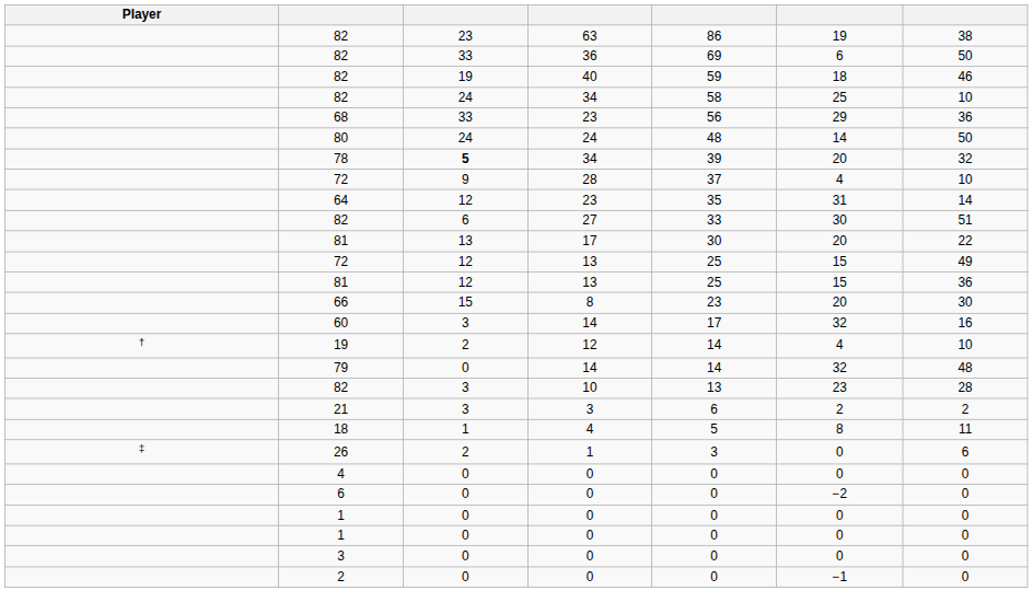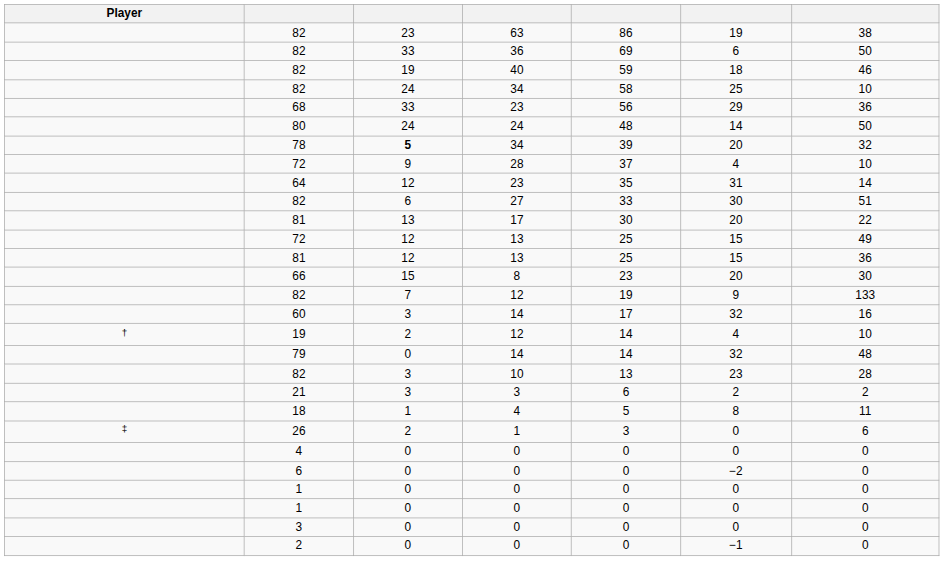 <table class="wikitable sortable" style="width:100%; text-align:center;">
 <tr>
 <th>Player</th>
 <th></th>
 <th></th>
 <th></th>
 <th></th>
 <th data-sort-type="number"></th>
 <th></th>
 </tr>
 <tr>
 <td></td>
 <td>82</td>
 <td>23</td>
 <td>63</td>
 <td>86</td>
 <td>19</td>
 <td>38</td>
 </tr>
 <tr>
 <td></td>
 <td>82</td>
 <td>33</td>
 <td>36</td>
 <td>69</td>
 <td>6</td>
 <td>50</td>
 </tr>
 <tr>
 <td></td>
 <td>82</td>
 <td>19</td>
 <td>40</td>
 <td>59</td>
 <td>18</td>
 <td>46</td>
 </tr>
 <tr>
 <td></td>
 <td>82</td>
 <td>24</td>
 <td>34</td>
 <td>58</td>
 <td>25</td>
 <td>10</td>
 </tr>
 <tr>
 <td></td>
 <td>68</td>
 <td>33</td>
 <td>23</td>
 <td>56</td>
 <td>29</td>
 <td>36</td>
 </tr>
 <tr>
 <td></td>
 <td>80</td>
 <td>24</td>
 <td>24</td>
 <td>48</td>
 <td>14</td>
 <td>50</td>
 </tr>
 <tr>
 <td></td>
 <td>78</td>
 <td><strong>5</strong></td>
 <td>34</td>
 <td>39</td>
 <td>20</td>
 <td>32</td>
 </tr>
 <tr>
 <td></td>
 <td>72</td>
 <td>9</td>
 <td>28</td>
 <td>37</td>
 <td>4</td>
 <td>10</td>
 </tr>
 <tr>
 <td></td>
 <td>64</td>
 <td>12</td>
 <td>23</td>
 <td>35</td>
 <td>31</td>
 <td>14</td>
 </tr>
 <tr>
 <td></td>
 <td>82</td>
 <td>6</td>
 <td>27</td>
 <td>33</td>
 <td>30</td>
 <td>51</td>
 </tr>
 <tr>
 <td></td>
 <td>81</td>
 <td>13</td>
 <td>17</td>
 <td>30</td>
 <td>20</td>
 <td>22</td>
 </tr>
 <tr>
 <td></td>
 <td>72</td>
 <td>12</td>
 <td>13</td>
 <td>25</td>
 <td>15</td>
 <td>49</td>
 </tr>
 <tr>
 <td></td>
 <td>81</td>
 <td>12</td>
 <td>13</td>
 <td>25</td>
 <td>15</td>
 <td>36</td>
 </tr>
 <tr>
 <td></td>
 <td>66</td>
 <td>15</td>
 <td>8</td>
 <td>23</td>
 <td>20</td>
 <td>30</td>
 </tr>
 <tr>
 <td></td>
+<td>82</td>
+<td>7</td>
+<td>12</td>
+<td>19</td>
+<td>9</td>
+<td>133</td>
+</tr>
+<tr>
+<td></td>
 <td>60</td>
 <td>3</td>
 <td>14</td>
 <td>17</td>
 <td>32</td>
 <td>16</td>
 </tr>
 <tr>
 <td><sup>†</sup></td>
 <td>19</td>
 <td>2</td>
 <td>12</td>
 <td>14</td>
 <td>4</td>
 <td>10</td>
 </tr>
 <tr>
 <td></td>
 <td>79</td>
 <td>0</td>
 <td>14</td>
 <td>14</td>
 <td>32</td>
 <td>48</td>
 </tr>
 <tr>
 <td></td>
 <td>82</td>
 <td>3</td>
 <td>10</td>
 <td>13</td>
 <td>23</td>
 <td>28</td>
 </tr>
 <tr>
 <td></td>
 <td>21</td>
 <td>3</td>
 <td>3</td>
 <td>6</td>
 <td>2</td>
 <td>2</td>
 </tr>
 <tr>
 <td></td>
 <td>18</td>
 <td>1</td>
 <td>4</td>
 <td>5</td>
 <td>8</td>
 <td>11</td>
 </tr>
 <tr>
 <td><sup>‡</sup></td>
 <td>26</td>
 <td>2</td>
 <td>1</td>
 <td>3</td>
 <td>0</td>
 <td>6</td>
 </tr>
 <tr>
 <td></td>
 <td>4</td>
 <td>0</td>
 <td>0</td>
 <td>0</td>
 <td>0</td>
 <td>0</td>
 </tr>
 <tr>
 <td></td>
 <td>6</td>
 <td>0</td>
 <td>0</td>
 <td>0</td>
 <td>−2</td>
 <td>0</td>
 </tr>
 <tr>
 <td></td>
 <td>1</td>
 <td>0</td>
 <td>0</td>
 <td>0</td>
 <td>0</td>
 <td>0</td>
 </tr>
 <tr>
 <td></td>
 <td>1</td>
 <td>0</td>
 <td>0</td>
 <td>0</td>
 <td>0</td>
 <td>0</td>
 </tr>
 <tr>
 <td></td>
 <td>3</td>
 <td>0</td>
 <td>0</td>
 <td>0</td>
 <td>0</td>
 <td>0</td>
 </tr>
 <tr>
 <td></td>
 <td>2</td>
 <td>0</td>
 <td>0</td>
 <td>0</td>
 <td>−1</td>
 <td>0</td>
 </tr>
 </table>
